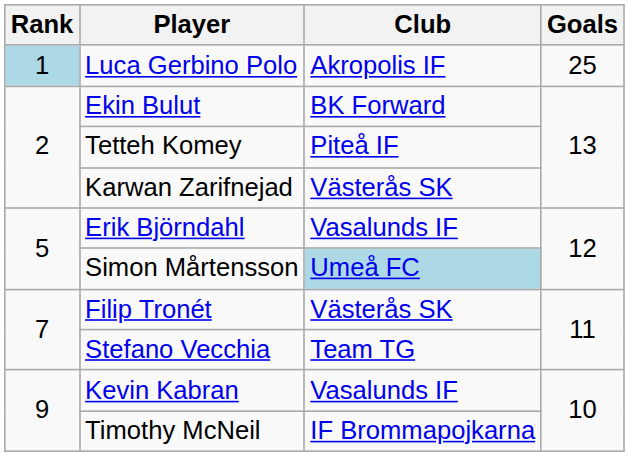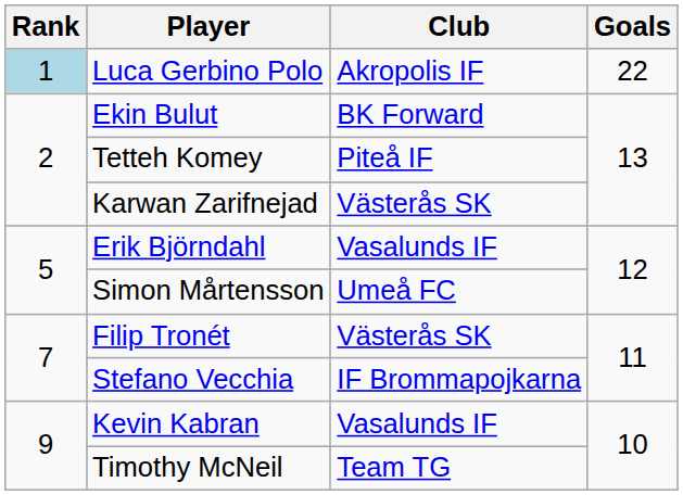 <table class="wikitable" style="text-align:center">
 <tr>
 <th>Rank</th>
 <th>Player</th>
 <th>Club</th>
 <th>Goals</th>
 </tr>
 <tr>
 <td style="background: lightblue;">1</td>
 <td align="left"> <a href='#'>Luca Gerbino Polo</a></td>
 <td align="left"><a href='#'>Akropolis IF</a></td>
-<td>25</td>
+<td>22</td>
 </tr>
 <tr>
 <td rowspan="3">2</td>
 <td align="left"> <a href='#'>Ekin Bulut</a></td>
 <td align="left"><a href='#'>BK Forward</a></td>
 <td rowspan="3">13</td>
 </tr>
 <tr>
 <td align="left"> Tetteh Komey</td>
 <td align="left"><a href='#'>Piteå IF</a></td>
 </tr>
 <tr>
 <td align="left"> Karwan Zarifnejad</td>
 <td align="left"><a href='#'>Västerås SK</a></td>
 </tr>
 <tr>
 <td rowspan="2">5</td>
 <td align="left"> <a href='#'>Erik Björndahl</a></td>
 <td align="left"><a href='#'>Vasalunds IF</a></td>
 <td rowspan="2">12</td>
 </tr>
 <tr>
 <td align="left"> Simon Mårtensson</td>
-<td align="left" style="background: lightblue;"><a href='#'>Umeå FC</a></td>
+<td align="left"><a href='#'>Umeå FC</a></td>
 </tr>
 <tr>
 <td rowspan="2">7</td>
 <td align="left"> <a href='#'>Filip Tronét</a></td>
 <td align="left"><a href='#'>Västerås SK</a></td>
 <td rowspan="2">11</td>
 </tr>
 <tr>
 <td align="left"> <a href='#'>Stefano Vecchia</a></td>
-<td align="left"><a href='#'>Team TG</a></td>
+<td align="left"><a href='#'>IF Brommapojkarna</a></td>
 </tr>
 <tr>
 <td rowspan="2">9</td>
 <td align="left"> <a href='#'>Kevin Kabran</a></td>
 <td align="left"><a href='#'>Vasalunds IF</a></td>
 <td rowspan="2">10</td>
 </tr>
 <tr>
 <td align="left"> Timothy McNeil</td>
-<td align="left"><a href='#'>IF Brommapojkarna</a></td>
+<td align="left"><a href='#'>Team TG</a></td>
 </tr>
 </table>
